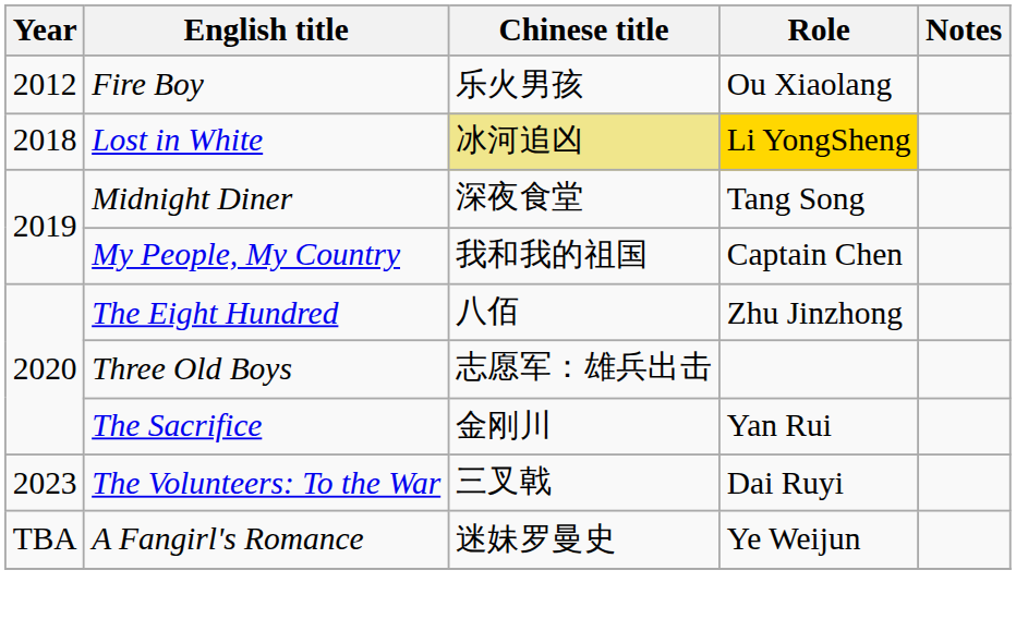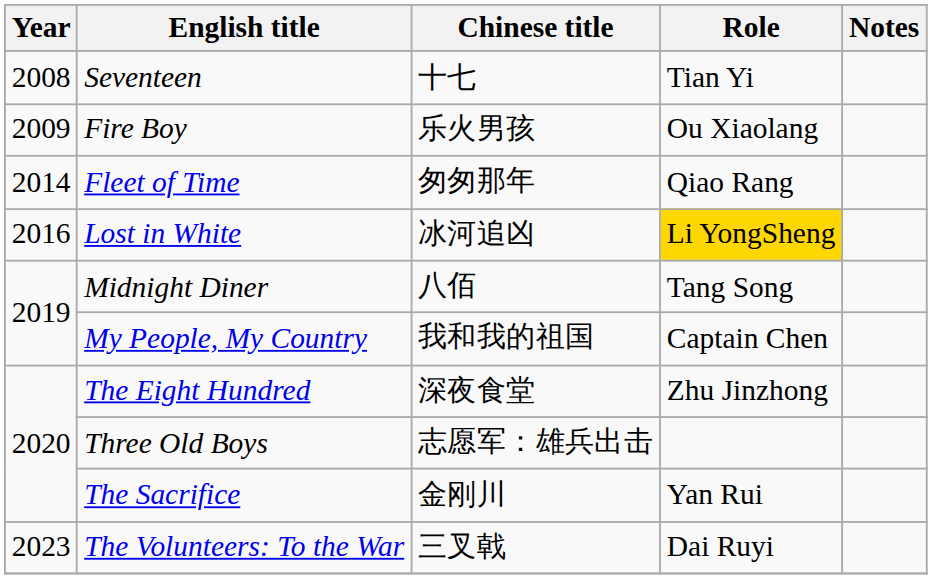 <table class="wikitable sortable">
 <tr>
 <th>Year</th>
 <th>English title</th>
 <th>Chinese title</th>
 <th>Role</th>
 <th>Notes</th>
 </tr>
 <tr>
-<td>2012</td>
+<td>2008</td>
+<td><em>Seventeen</em></td>
+<td>十七</td>
+<td>Tian Yi</td>
+<td></td>
+</tr>
+<tr>
+<td>2009</td>
 <td><em>Fire Boy</em></td>
 <td>乐火男孩</td>
 <td>Ou Xiaolang</td>
 <td></td>
 </tr>
 <tr>
-<td>2018</td>
+<td>2014</td>
+<td><em><a href='#'>Fleet of Time</a></em></td>
+<td>匆匆那年</td>
+<td>Qiao Rang</td>
+<td></td>
+</tr>
+<tr>
+<td>2016</td>
 <td><em><a href='#'>Lost in White</a></em></td>
-<td style="background: khaki;">冰河追凶</td>
+<td>冰河追凶</td>
 <td style="background: gold;">Li YongSheng</td>
 <td></td>
 </tr>
 <tr>
 <td rowspan="2">2019</td>
 <td><em>Midnight Diner</em></td>
-<td>深夜食堂</td>
+<td>八佰</td>
 <td>Tang Song</td>
 <td></td>
 </tr>
 <tr>
 <td><em><a href='#'>My People, My Country</a></em></td>
 <td>我和我的祖国</td>
 <td>Captain Chen</td>
 <td></td>
 </tr>
 <tr>
 <td rowspan="3">2020</td>
 <td><em><a href='#'>The Eight Hundred</a></em></td>
-<td>八佰</td>
+<td>深夜食堂</td>
 <td>Zhu Jinzhong</td>
 <td></td>
 </tr>
 <tr>
 <td><em>Three Old Boys</em></td>
 <td>志愿军：雄兵出击</td>
 <td></td>
 <td></td>
 </tr>
 <tr>
 <td><em><a href='#'>The Sacrifice</a></em></td>
 <td>金刚川</td>
 <td>Yan Rui</td>
 <td></td>
 </tr>
 <tr>
 <td>2023</td>
 <td><em><a href='#'>The Volunteers: To the War</a></em></td>
 <td>三叉戟</td>
 <td>Dai Ruyi</td>
 <td></td>
 </tr>
 <tr>
-<td>TBA</td>
-<td><em>A Fangirl's Romance</em></td>
-<td>迷妹罗曼史</td>
-<td>Ye Weijun</td>
-<td></td>
-</tr>
-<tr>
 </tr>
 </table>
